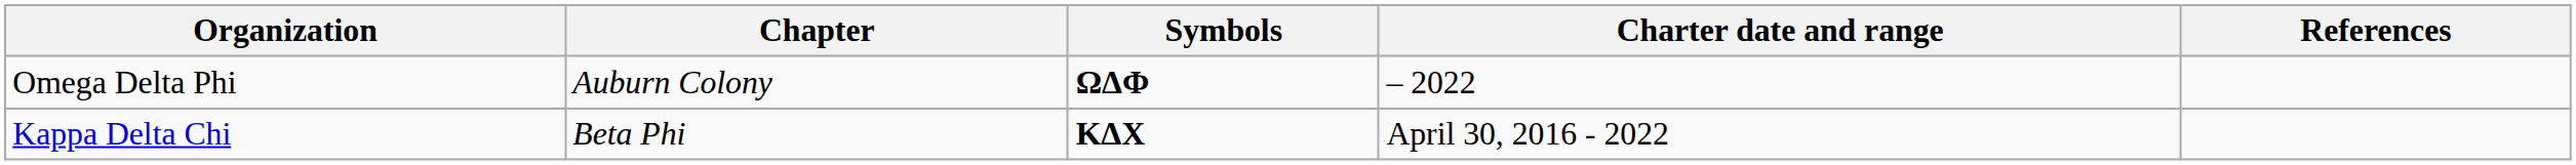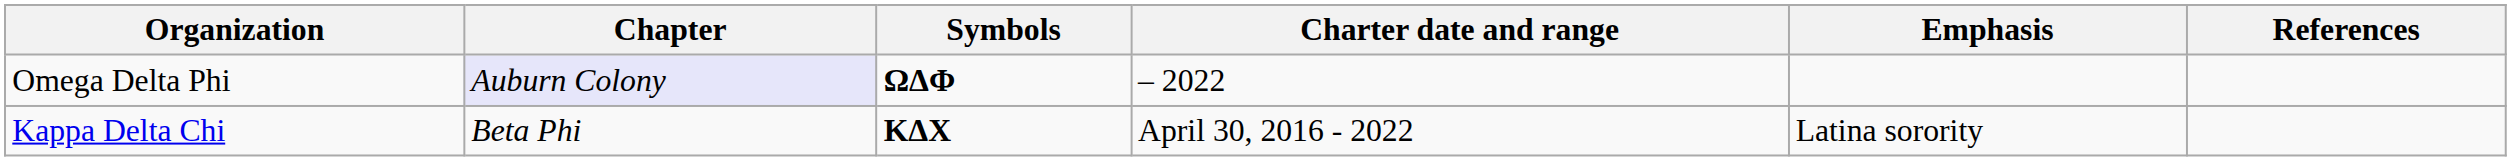 <table class="wikitable" style="width:100%;">
 <tr>
 <th>Organization</th>
 <th>Chapter</th>
 <th>Symbols</th>
 <th>Charter date and range</th>
+<th>Emphasis</th>
 <th>References</th>
 </tr>
 <tr>
 <td>Omega Delta Phi</td>
-<td><em>Auburn Colony</em></td>
+<td style="background: lavender;"><em>Auburn Colony</em></td>
 <td><strong>ΩΔΦ</strong></td>
 <td> – 2022</td>
+<td></td>
 <td></td>
 </tr>
 <tr>
 <td><a href='#'>Kappa Delta Chi</a></td>
 <td><em>Beta Phi</em></td>
 <td><strong>ΚΔΧ</strong></td>
 <td>April 30, 2016 - 2022</td>
+<td>Latina sorority</td>
 <td></td>
 </tr>
 </table>
